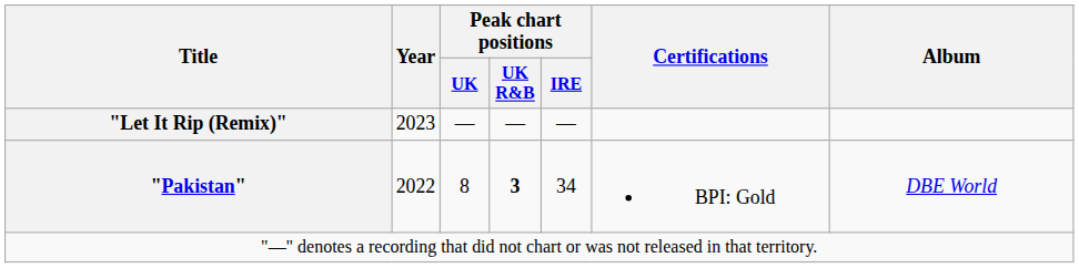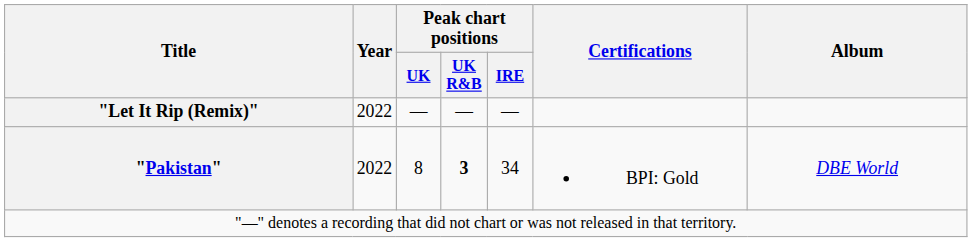 <table class="wikitable plainrowheaders" style="text-align:center;">
 <tr>
 <th scope="col" rowspan="2" style="width:22.5em;">Title</th>
 <th scope="col" rowspan="2" style="width:1em;">Year</th>
 <th scope="col" colspan="3">Peak chart positions</th>
 <th scope="col" rowspan="2" style="width:13em;"><a href='#'>Certifications</a></th>
 <th scope="col" rowspan="2" style="width:14em;">Album</th>
 </tr>
 <tr>
 <th scope="col" style="width:2.5em;font-size:90%;"><a href='#'>UK</a><br></th>
 <th scope="col" style="width:2.5em;font-size:90%;"><a href='#'>UK<br>R&B</a><br></th>
 <th scope="col" style="width:2.5em;font-size:90%;"><a href='#'>IRE</a><br></th>
 </tr>
 <tr>
 <th scope="row">"Let It Rip (Remix)"<br></th>
-<td>2023</td>
+<td>2022</td>
 <td>—</td>
 <td>—</td>
 <td>—</td>
 <td></td>
 <td></td>
 </tr>
 <tr>
 <th scope="row">"<a href='#'>Pakistan</a>"<br></th>
 <td>2022</td>
 <td>8</td>
 <td><strong>3</strong></td>
 <td>34</td>
 <td><br><ul><li>BPI: Gold</li></ul></td>
 <td><em><a href='#'>DBE World</a></em></td>
 </tr>
 <tr>
 <td colspan="7" style="font-size:90%">"—" denotes a recording that did not chart or was not released in that territory.</td>
 </tr>
 </table>
